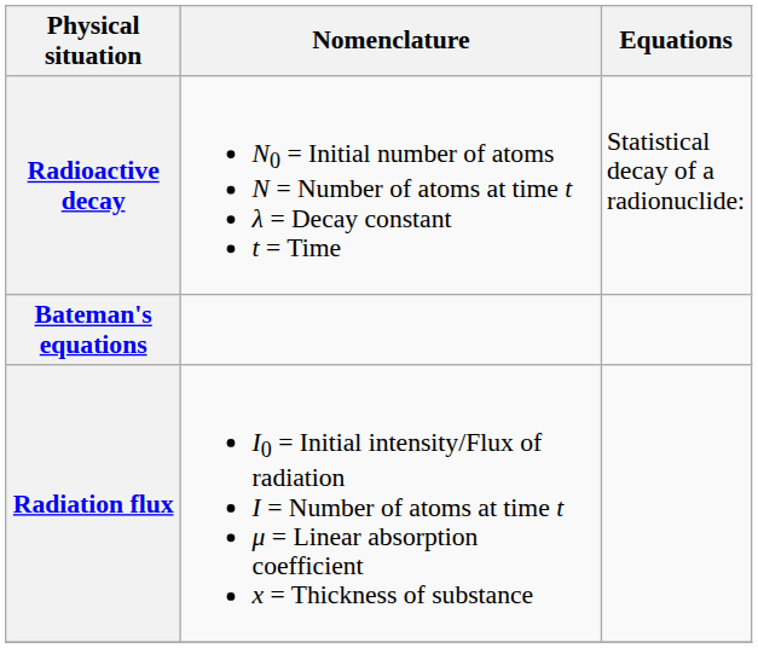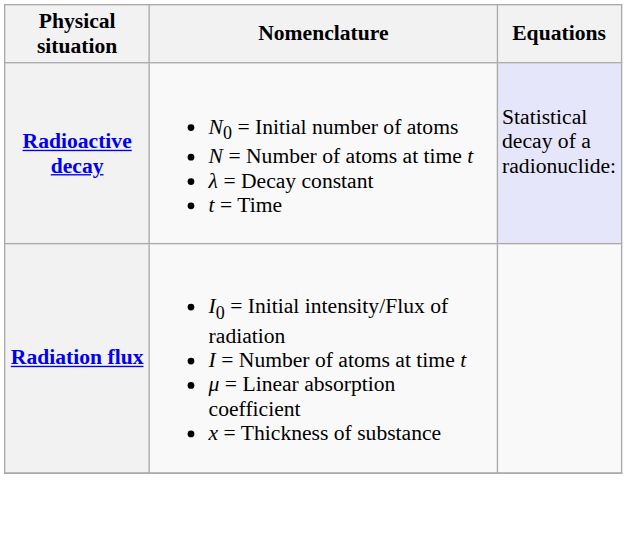 <table class="wikitable">
 <tr>
 <th scope="col" width="100">Physical situation</th>
 <th scope="col" width="250">Nomenclature</th>
 <th scope="col" width="10">Equations</th>
 </tr>
 <tr>
 <th><a href='#'>Radioactive decay</a></th>
 <td><br><ul><li><em>N</em><sub>0</sub> = Initial number of atoms</li><li><em>N</em> = Number of atoms at time <em>t</em></li><li><em>λ</em> = Decay constant</li><li><em>t</em> = Time</li></ul></td>
-<td>Statistical decay of a radionuclide:<br><br></td>
-</tr>
-<tr>
-<th><a href='#'>Bateman's equations</a></th>
-<td></td>
-<td></td>
+<td style="background: lavender;">Statistical decay of a radionuclide:<br><br></td>
 </tr>
 <tr>
 <th><a href='#'>Radiation flux</a></th>
 <td><br><ul><li><em>I</em><sub>0</sub> = Initial intensity/Flux of radiation</li><li><em>I</em> = Number of atoms at time <em>t</em></li><li><em>μ</em> = Linear absorption coefficient</li><li><em>x</em> = Thickness of substance</li></ul></td>
 <td></td>
 </tr>
 <tr>
 </tr>
 </table>
